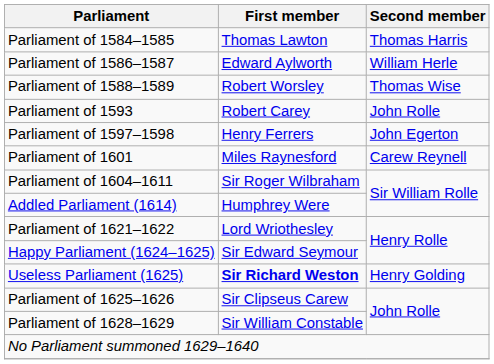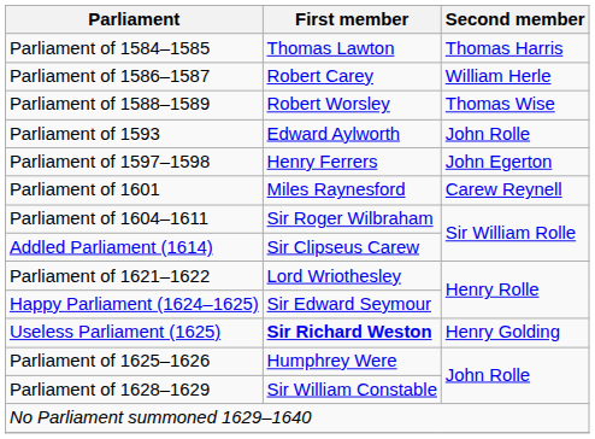 <table class="wikitable">
 <tr>
 <th>Parliament</th>
 <th>First member</th>
 <th>Second member</th>
 </tr>
 <tr>
 <td>Parliament of 1584–1585</td>
 <td><a href='#'>Thomas Lawton</a></td>
 <td><a href='#'>Thomas Harris</a></td>
 </tr>
 <tr>
 <td>Parliament of 1586–1587</td>
-<td><a href='#'>Edward Aylworth</a></td>
+<td><a href='#'>Robert Carey</a></td>
 <td><a href='#'>William Herle</a></td>
 </tr>
 <tr>
 <td>Parliament of 1588–1589</td>
 <td><a href='#'>Robert Worsley</a></td>
 <td><a href='#'>Thomas Wise</a></td>
 </tr>
 <tr>
 <td>Parliament of 1593</td>
-<td><a href='#'>Robert Carey</a></td>
+<td><a href='#'>Edward Aylworth</a></td>
 <td><a href='#'>John Rolle</a></td>
 </tr>
 <tr>
 <td>Parliament of 1597–1598</td>
 <td><a href='#'>Henry Ferrers</a></td>
 <td><a href='#'>John Egerton</a></td>
 </tr>
 <tr>
 <td>Parliament of 1601</td>
 <td><a href='#'>Miles Raynesford</a></td>
 <td><a href='#'>Carew Reynell</a></td>
 </tr>
 <tr>
 <td>Parliament of 1604–1611</td>
 <td><a href='#'>Sir Roger Wilbraham</a></td>
 <td rowspan="2"><a href='#'>Sir William Rolle</a></td>
 </tr>
 <tr>
 <td><a href='#'>Addled Parliament (1614)</a></td>
-<td><a href='#'>Humphrey Were</a></td>
+<td><a href='#'>Sir Clipseus Carew</a></td>
 </tr>
 <tr>
 <td>Parliament of 1621–1622</td>
 <td><a href='#'>Lord Wriothesley</a></td>
 <td rowspan="2"><a href='#'>Henry Rolle</a></td>
 </tr>
 <tr>
 <td><a href='#'>Happy Parliament (1624–1625)</a></td>
 <td><a href='#'>Sir Edward Seymour</a></td>
 </tr>
 <tr>
 <td><a href='#'>Useless Parliament (1625)</a></td>
 <td><strong><a href='#'>Sir Richard Weston</a></strong></td>
 <td><a href='#'>Henry Golding</a></td>
 </tr>
 <tr>
 <td>Parliament of 1625–1626</td>
-<td><a href='#'>Sir Clipseus Carew</a></td>
+<td><a href='#'>Humphrey Were</a></td>
 <td rowspan="2"><a href='#'>John Rolle</a></td>
 </tr>
 <tr>
 <td>Parliament of 1628–1629</td>
 <td><a href='#'>Sir William Constable</a></td>
 </tr>
 <tr>
 <td colspan="4"><em>No Parliament summoned 1629–1640</em></td>
 </tr>
 <tr>
 </tr>
 </table>
